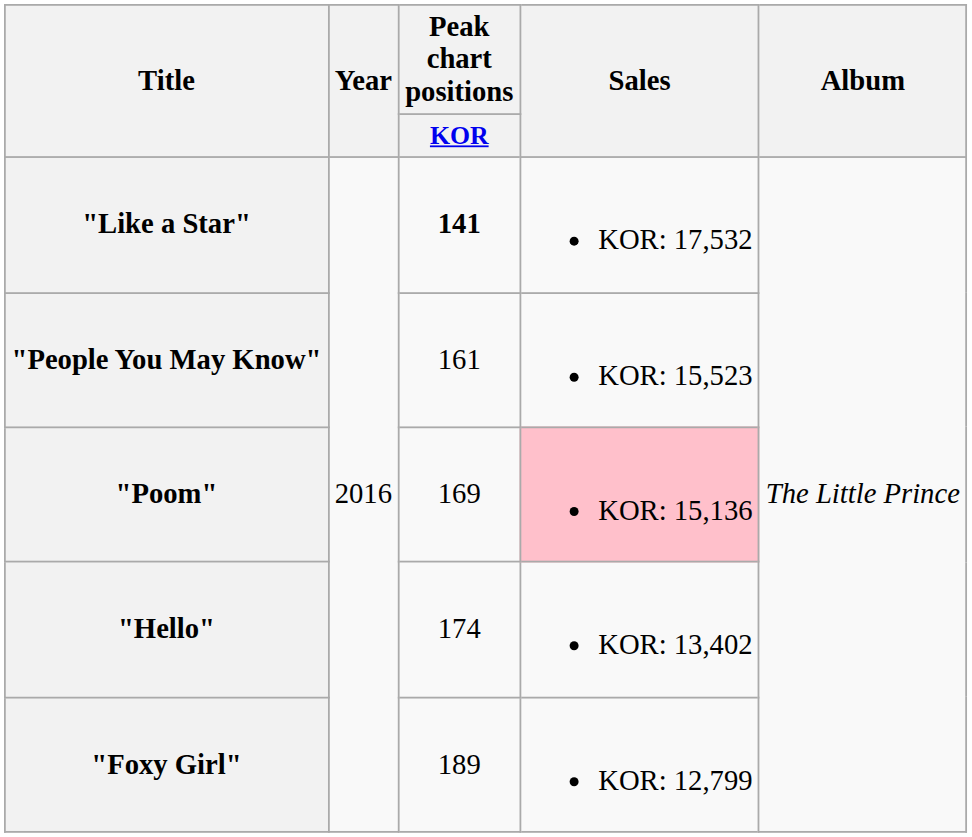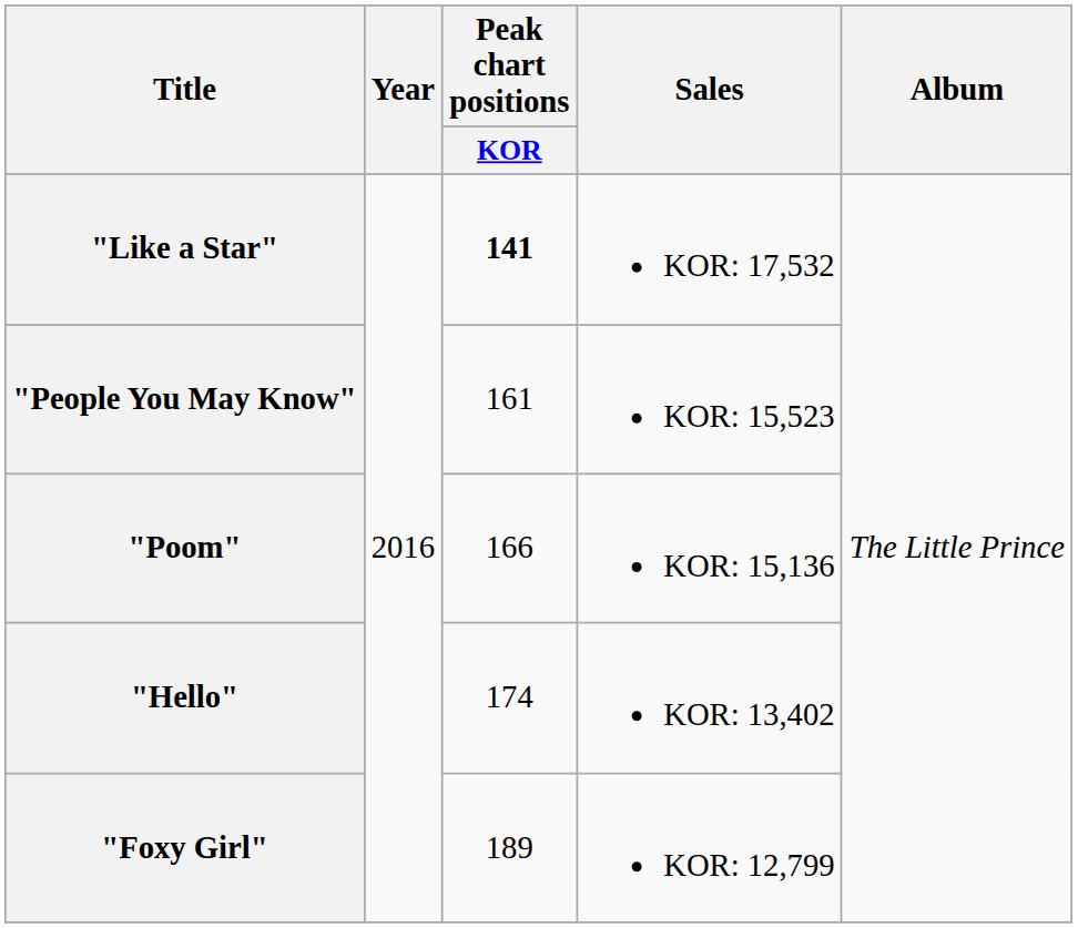 <table class="wikitable plainrowheaders" style="text-align:center;">
 <tr>
 <th scope="col" rowspan="2">Title</th>
 <th scope="col" rowspan="2">Year</th>
 <th scope="col">Peak chart positions</th>
 <th scope="col" rowspan="2">Sales<br></th>
 <th scope="col" rowspan="2">Album</th>
 </tr>
 <tr>
 <th style="width:3em;font-size:90%"><a href='#'>KOR</a><br></th>
 </tr>
 <tr>
 <th scope="row">"Like a Star"</th>
 <td rowspan="5">2016</td>
 <td><strong>141</strong></td>
 <td><br><ul><li>KOR: 17,532</li></ul></td>
 <td rowspan="5"><em>The Little Prince</em></td>
 </tr>
 <tr>
 <th scope="row">"People You May Know"</th>
 <td>161</td>
 <td><br><ul><li>KOR: 15,523</li></ul></td>
 </tr>
 <tr>
 <th scope="row">"Poom"</th>
-<td>169</td>
-<td style="background: pink;"><br><ul><li>KOR: 15,136</li></ul></td>
+<td>166</td>
+<td><br><ul><li>KOR: 15,136</li></ul></td>
 </tr>
 <tr>
 <th scope="row">"Hello"</th>
 <td>174</td>
 <td><br><ul><li>KOR: 13,402</li></ul></td>
 </tr>
 <tr>
 <th scope="row">"Foxy Girl"</th>
 <td>189</td>
 <td><br><ul><li>KOR: 12,799</li></ul></td>
 </tr>
 </table>
